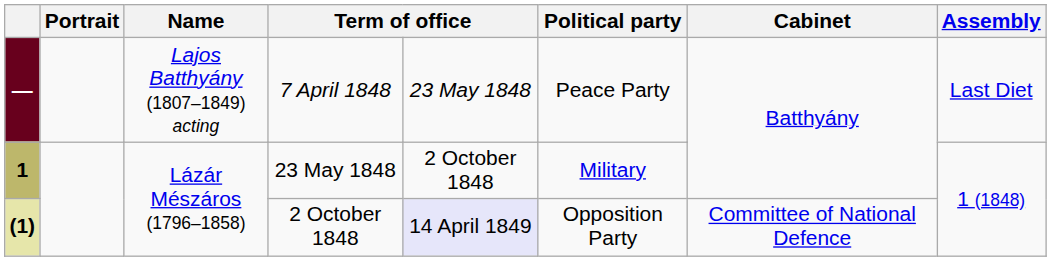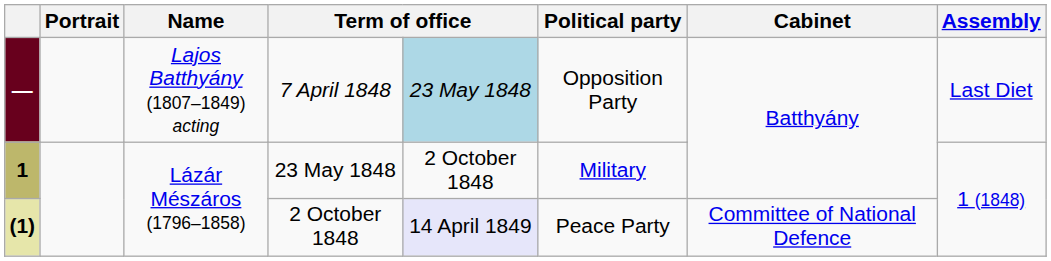 <table class="wikitable" style="width:90%; text-align:center;">
 <tr>
 <th></th>
 <th>Portrait</th>
 <th>Name<br></th>
 <th colspan=2>Term of office</th>
 <th>Political party</th>
 <th>Cabinet</th>
 <th><a href='#'>Assembly</a><br></th>
 </tr>
 <tr>
 <th style="background-color:#68001D; color:white">—</th>
 <td></td>
 <td><em><a href='#'>Lajos Batthyány</a></em><br><small>(1807–1849)<br><em>acting</em></small></td>
 <td><em>7 April 1848</em></td>
-<td><em>23 May 1848</em></td>
-<td>Peace Party</td>
+<td style="background: lightblue;"><em>23 May 1848</em></td>
+<td>Opposition Party</td>
 <td rowspan="3"><a href='#'>Batthyány</a></td>
 <td rowspan="2"><a href='#'>Last Diet</a></td>
 </tr>
 <tr>
 <th rowspan="2" style="background-color:#BDB76B; color:black">1</th>
 <td rowspan="3"></td>
 <td rowspan="3"><a href='#'>Lázár Mészáros</a><br><small>(1796–1858)</small></td>
 <td rowspan="2">23 May 1848</td>
 <td rowspan="2">2 October 1848</td>
 <td rowspan="2"><a href='#'>Military</a></td>
 </tr>
 <tr>
 <td rowspan="2"><a href='#'>1 <small>(1848)</small></a></td>
 </tr>
 <tr>
 <th style="background-color:#E6E6AA; color:black">(1)</th>
 <td>2 October 1848</td>
 <td style="background: lavender;">14 April 1849</td>
-<td>Opposition Party</td>
+<td>Peace Party</td>
 <td><a href='#'>Committee of National Defence</a></td>
 </tr>
 </table>
